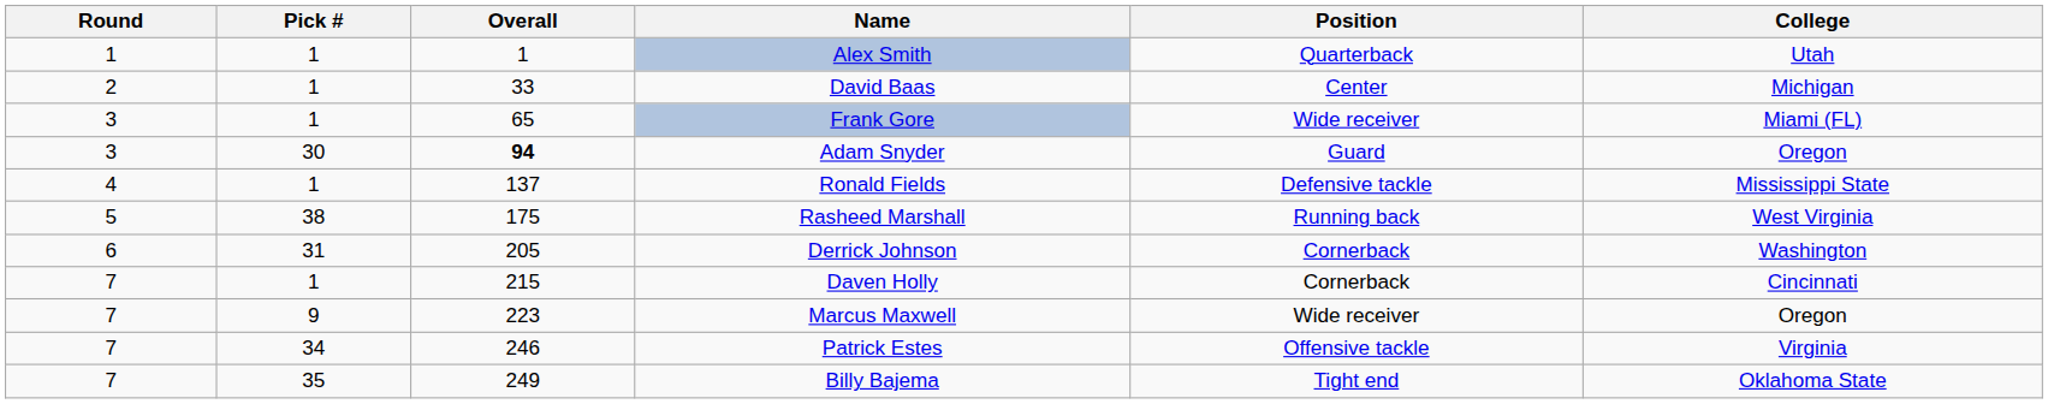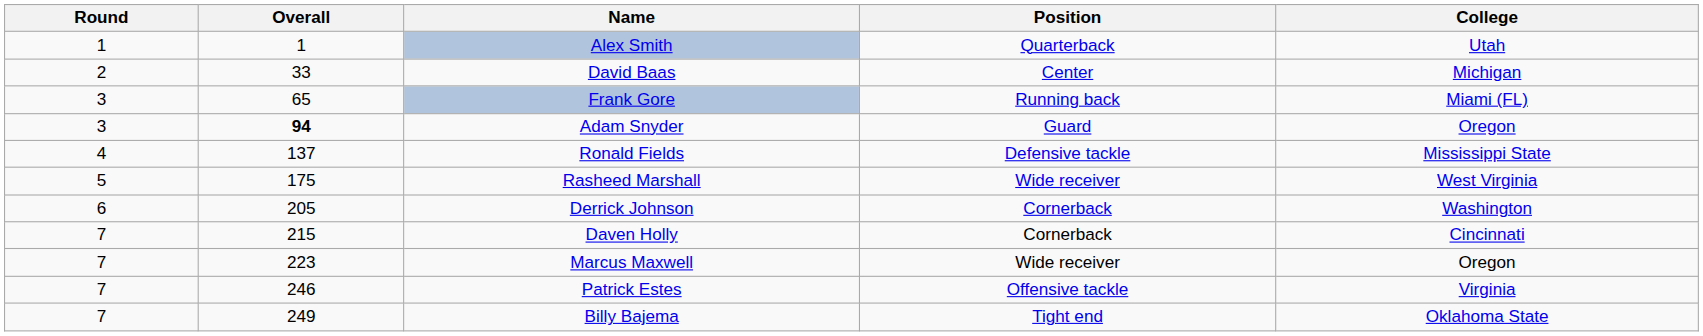 <table class="wikitable sortable sortable" style="width: 100%; text-align:center">
 <tr>
 <th>Round</th>
-<th>Pick #</th>
 <th>Overall</th>
 <th>Name</th>
 <th>Position</th>
 <th>College</th>
 </tr>
 <tr>
 <td>1</td>
 <td>1</td>
-<td>1</td>
 <td bgcolor=lightsteelblue><a href='#'>Alex Smith</a></td>
 <td><a href='#'>Quarterback</a></td>
 <td><a href='#'>Utah</a></td>
 </tr>
 <tr>
 <td>2</td>
-<td>1</td>
 <td>33</td>
 <td><a href='#'>David Baas</a></td>
 <td><a href='#'>Center</a></td>
 <td><a href='#'>Michigan</a></td>
 </tr>
 <tr>
 <td>3</td>
-<td>1</td>
 <td>65</td>
 <td bgcolor=lightsteelblue><a href='#'>Frank Gore</a></td>
-<td><a href='#'>Wide receiver</a></td>
+<td><a href='#'>Running back</a></td>
 <td><a href='#'>Miami (FL)</a></td>
 </tr>
 <tr>
 <td>3</td>
-<td>30</td>
 <td><strong>94</strong></td>
 <td><a href='#'>Adam Snyder</a></td>
 <td><a href='#'>Guard</a></td>
 <td><a href='#'>Oregon</a></td>
 </tr>
 <tr>
 <td>4</td>
-<td>1</td>
 <td>137</td>
 <td><a href='#'>Ronald Fields</a></td>
 <td><a href='#'>Defensive tackle</a></td>
 <td><a href='#'>Mississippi State</a></td>
 </tr>
 <tr>
 <td>5</td>
-<td>38</td>
 <td>175</td>
 <td><a href='#'>Rasheed Marshall</a></td>
-<td><a href='#'>Running back</a></td>
+<td><a href='#'>Wide receiver</a></td>
 <td><a href='#'>West Virginia</a></td>
 </tr>
 <tr>
 <td>6</td>
-<td>31</td>
 <td>205</td>
 <td><a href='#'>Derrick Johnson</a></td>
 <td><a href='#'>Cornerback</a></td>
 <td><a href='#'>Washington</a></td>
 </tr>
 <tr>
 <td>7</td>
-<td>1</td>
 <td>215</td>
 <td><a href='#'>Daven Holly</a></td>
 <td>Cornerback</td>
 <td><a href='#'>Cincinnati</a></td>
 </tr>
 <tr>
 <td>7</td>
-<td>9</td>
 <td>223</td>
 <td><a href='#'>Marcus Maxwell</a></td>
 <td>Wide receiver</td>
 <td>Oregon</td>
 </tr>
 <tr>
 <td>7</td>
-<td>34</td>
 <td>246</td>
 <td><a href='#'>Patrick Estes</a></td>
 <td><a href='#'>Offensive tackle</a></td>
 <td><a href='#'>Virginia</a></td>
 </tr>
 <tr>
 <td>7</td>
-<td>35</td>
 <td>249</td>
 <td><a href='#'>Billy Bajema</a></td>
 <td><a href='#'>Tight end</a></td>
 <td><a href='#'>Oklahoma State</a></td>
 </tr>
 </table>
